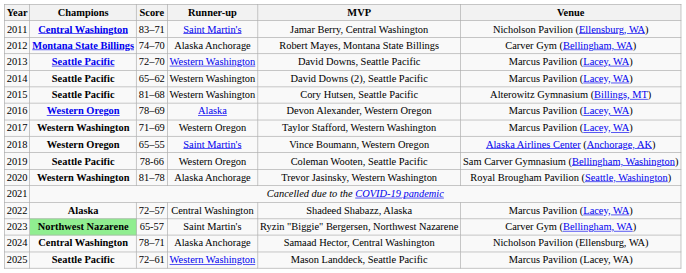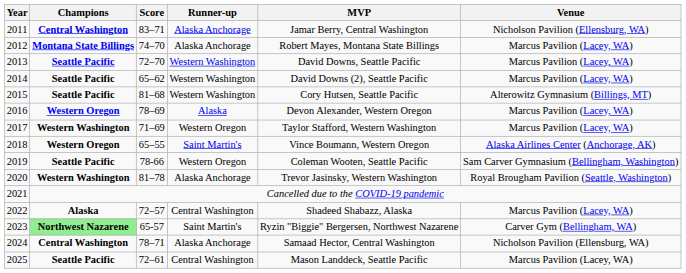 <table class="wikitable sortable">
 <tr>
 <th>Year</th>
 <th>Champions</th>
 <th>Score</th>
 <th>Runner-up</th>
 <th>MVP</th>
 <th>Venue</th>
 </tr>
 <tr align=center>
 <td>2011</td>
 <td><strong><a href='#'>Central Washington</a></strong></td>
 <td>83–71</td>
-<td><a href='#'>Saint Martin's</a></td>
+<td><a href='#'>Alaska Anchorage</a></td>
 <td>Jamar Berry, Central Washington</td>
 <td>Nicholson Pavilion (<a href='#'>Ellensburg, WA</a>)</td>
 </tr>
 <tr align=center>
 <td>2012</td>
 <td><strong><a href='#'>Montana State Billings</a></strong></td>
 <td>74–70</td>
 <td>Alaska Anchorage</td>
 <td>Robert Mayes, Montana State Billings</td>
-<td>Carver Gym (<a href='#'>Bellingham, WA</a>)</td>
+<td>Marcus Pavilion (<a href='#'>Lacey, WA</a>)</td>
 </tr>
 <tr align=center>
 <td>2013</td>
 <td><strong><a href='#'>Seattle Pacific</a></strong></td>
 <td>72–70</td>
 <td><a href='#'>Western Washington</a></td>
 <td>David Downs, Seattle Pacific</td>
 <td>Marcus Pavilion (<a href='#'>Lacey, WA</a>)</td>
 </tr>
 <tr align=center>
 <td>2014</td>
 <td><strong>Seattle Pacific</strong></td>
 <td>65–62</td>
 <td>Western Washington</td>
 <td>David Downs (2), Seattle Pacific</td>
 <td>Marcus Pavilion (<a href='#'>Lacey, WA</a>)</td>
 </tr>
 <tr align=center>
 <td>2015</td>
 <td><strong>Seattle Pacific</strong></td>
 <td>81–68</td>
 <td>Western Washington</td>
 <td>Cory Hutsen, Seattle Pacific</td>
 <td>Alterowitz Gymnasium (<a href='#'>Billings, MT</a>)</td>
 </tr>
 <tr align=center>
 <td>2016</td>
 <td><strong><a href='#'>Western Oregon</a></strong></td>
 <td>78–69</td>
 <td><a href='#'>Alaska</a></td>
 <td>Devon Alexander, Western Oregon</td>
 <td>Marcus Pavilion (<a href='#'>Lacey, WA</a>)</td>
 </tr>
 <tr align=center>
 <td>2017</td>
 <td><strong>Western Washington</strong></td>
 <td>71–69</td>
 <td>Western Oregon</td>
 <td>Taylor Stafford, Western Washington</td>
 <td>Marcus Pavilion (<a href='#'>Lacey, WA</a>)</td>
 </tr>
 <tr align=center>
 <td>2018</td>
 <td><strong>Western Oregon</strong></td>
 <td>65–55</td>
 <td><a href='#'>Saint Martin's</a></td>
 <td>Vince Boumann, Western Oregon</td>
 <td><a href='#'>Alaska Airlines Center</a> (<a href='#'>Anchorage, AK</a>)</td>
 </tr>
 <tr align=center>
 <td>2019</td>
 <td><strong>Seattle Pacific</strong></td>
 <td>78-66</td>
 <td>Western Oregon</td>
 <td>Coleman Wooten, Seattle Pacific</td>
 <td>Sam Carver Gymnasium (<a href='#'>Bellingham, Washington</a>)</td>
 </tr>
 <tr align=center>
 <td>2020</td>
 <td><strong>Western Washington</strong></td>
 <td>81–78</td>
 <td>Alaska Anchorage</td>
 <td>Trevor Jasinsky, Western Washington</td>
 <td>Royal Brougham Pavilion (<a href='#'>Seattle, Washington</a>)</td>
 </tr>
 <tr align=center>
 <td>2021</td>
 <td colspan=5><em>Cancelled due to the <a href='#'>COVID-19 pandemic</a></em></td>
 </tr>
 <tr align=center>
 <td>2022</td>
 <td><strong>Alaska</strong></td>
 <td>72–57</td>
 <td>Central Washington</td>
 <td>Shadeed Shabazz, Alaska</td>
 <td>Marcus Pavilion (<a href='#'>Lacey, WA</a>)</td>
 </tr>
 <tr align=center>
 <td>2023</td>
 <td style="background: lightgreen;"><strong>Northwest Nazarene</strong></td>
 <td>65-57</td>
 <td>Saint Martin's</td>
 <td>Ryzin "Biggie" Bergersen, Northwest Nazarene</td>
 <td>Carver Gym (<a href='#'>Bellingham, WA</a>)</td>
 </tr>
 <tr align=center>
 <td>2024</td>
 <td><strong>Central Washington</strong></td>
 <td>78–71</td>
 <td>Alaska Anchorage</td>
 <td>Samaad Hector, Central Washington</td>
 <td>Nicholson Pavilion (Ellensburg, WA)</td>
 </tr>
 <tr align=center>
 <td>2025</td>
 <td><strong>Seattle Pacific</strong></td>
 <td>72–61</td>
-<td><a href='#'>Western Washington</a></td>
+<td>Central Washington</td>
 <td>Mason Landdeck, Seattle Pacific</td>
 <td>Marcus Pavilion (Lacey, WA)</td>
 </tr>
 </table>
